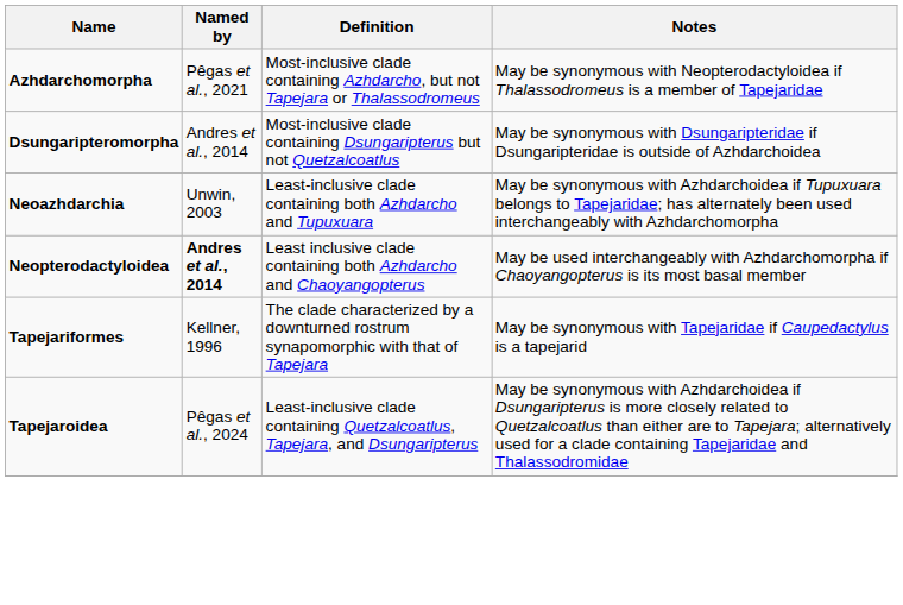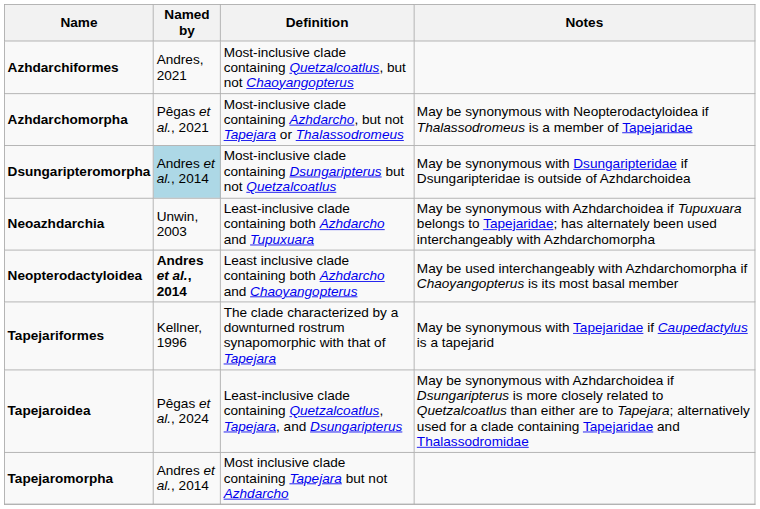 <table class="wikitable sortable" align="center" width="100%">
 <tr>
 <th>Name</th>
 <th>Named by</th>
 <th>Definition</th>
 <th>Notes</th>
+</tr>
+<tr>
+<td><strong>Azhdarchiformes</strong></td>
+<td>Andres, 2021</td>
+<td>Most-inclusive clade containing <em><a href='#'>Quetzalcoatlus</a></em>, but not <em><a href='#'>Chaoyangopterus</a></em></td>
+<td></td>
 </tr>
 <tr>
 <td><strong>Azhdarchomorpha</strong></td>
 <td>Pêgas <em>et al.</em>, 2021</td>
 <td>Most-inclusive clade containing <em><a href='#'>Azhdarcho</a></em>, but not <em><a href='#'>Tapejara</a></em> or <em><a href='#'>Thalassodromeus</a></em></td>
 <td>May be synonymous with Neopterodactyloidea if <em>Thalassodromeus</em> is a member of <a href='#'>Tapejaridae</a></td>
 </tr>
 <tr>
 <td><strong>Dsungaripteromorpha</strong></td>
-<td>Andres <em>et al.</em>, 2014</td>
+<td style="background: lightblue;">Andres <em>et al.</em>, 2014</td>
 <td>Most-inclusive clade containing <em><a href='#'>Dsungaripterus</a></em> but not <em><a href='#'>Quetzalcoatlus</a></em></td>
 <td>May be synonymous with <a href='#'>Dsungaripteridae</a> if Dsungaripteridae is outside of Azhdarchoidea</td>
 </tr>
 <tr>
 <td><strong>Neoazhdarchia</strong></td>
 <td>Unwin, 2003</td>
 <td>Least-inclusive clade containing both <em><a href='#'>Azhdarcho</a></em> and <em><a href='#'>Tupuxuara</a></em></td>
 <td>May be synonymous with Azhdarchoidea if <em>Tupuxuara</em> belongs to <a href='#'>Tapejaridae</a>; has alternately been used interchangeably with Azhdarchomorpha </td>
 </tr>
 <tr>
 <td><strong>Neopterodactyloidea</strong></td>
 <td><strong>Andres <em>et al.</em>, 2014</strong></td>
 <td>Least inclusive clade containing both <em><a href='#'>Azhdarcho</a></em> and <em><a href='#'>Chaoyangopterus</a></em></td>
 <td>May be used interchangeably with Azhdarchomorpha if <em>Chaoyangopterus</em> is its most basal member</td>
 </tr>
 <tr>
 <td><strong>Tapejariformes</strong></td>
 <td>Kellner, 1996</td>
 <td>The clade characterized by a downturned rostrum synapomorphic with that of <em><a href='#'>Tapejara</a></em></td>
 <td>May be synonymous with <a href='#'>Tapejaridae</a> if <em><a href='#'>Caupedactylus</a></em> is a tapejarid</td>
 </tr>
 <tr>
 <td><strong>Tapejaroidea</strong></td>
 <td>Pêgas <em>et al.</em>, 2024</td>
 <td>Least-inclusive clade containing <em><a href='#'>Quetzalcoatlus</a></em>, <em><a href='#'>Tapejara</a></em>, and <em><a href='#'>Dsungaripterus</a></em></td>
 <td>May be synonymous with Azhdarchoidea if <em>Dsungaripterus</em> is more closely related to <em>Quetzalcoatlus</em> than either are to <em>Tapejara</em>; alternatively used for a clade containing <a href='#'>Tapejaridae</a> and <a href='#'>Thalassodromidae</a></td>
 </tr>
 <tr>
+<td><strong>Tapejaromorpha</strong></td>
+<td>Andres <em>et al.</em>, 2014</td>
+<td>Most inclusive clade containing <em><a href='#'>Tapejara</a></em> but not <em><a href='#'>Azhdarcho</a></em></td>
+<td></td>
+</tr>
+<tr>
 </tr>
 </table>
